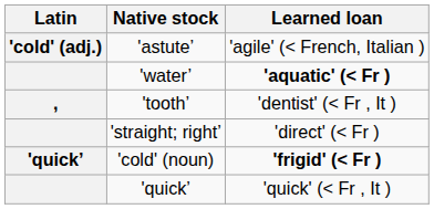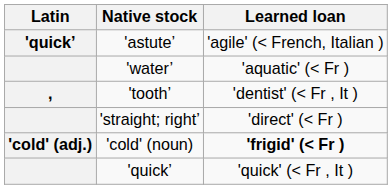 <table class="wikitable plainrowheaders" style="text-align:center">
 <tr>
 <th scope="col">Latin</th>
 <th scope="col">Native stock</th>
 <th scope="col">Learned loan</th>
 </tr>
 <tr>
-<th scope="row"> 'cold' (adj.)</th>
+<th scope="row"> 'quick’</th>
 <td> 'astute’</td>
 <td> 'agile' (< French, Italian )</td>
 </tr>
 <tr>
 <th scope="row"></th>
 <td> 'water’</td>
-<td><strong> 'aquatic' (< Fr )</strong></td>
+<td> 'aquatic' (< Fr )</td>
 </tr>
 <tr>
 <th scope="row">, </th>
 <td> 'tooth’</td>
 <td> 'dentist' (< Fr , It )</td>
 </tr>
 <tr>
 <th scope="row"></th>
 <td> 'straight; right’</td>
 <td> 'direct' (< Fr )</td>
 </tr>
 <tr>
-<th scope="row"> 'quick’</th>
+<th scope="row"> 'cold' (adj.)</th>
 <td> 'cold' (noun)</td>
 <td><strong> 'frigid' (< Fr )</strong></td>
 </tr>
 <tr>
 <th scope="row"></th>
 <td> 'quick’</td>
 <td> 'quick' (< Fr , It )</td>
 </tr>
 </table>
